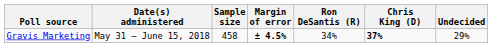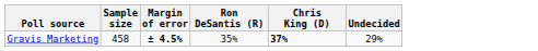 <table class="wikitable">
 <tr valign=bottom>
 <th>Poll source</th>
-<th>Date(s)<br>administered</th>
 <th>Sample<br>size</th>
 <th>Margin<br>of error</th>
 <th style="width:100px;">Ron<br>DeSantis (R)</th>
 <th style="width:100px;">Chris<br>King (D)</th>
 <th>Undecided</th>
 </tr>
 <tr>
 <td><a href='#'>Gravis Marketing</a></td>
-<td align=center>May 31 – June 15, 2018</td>
 <td align=center>458</td>
 <td align=center><strong>± 4.5%</strong></td>
-<td align=center>34%</td>
+<td align=center>35%</td>
 <td><strong>37%</strong></td>
 <td align=center>29%</td>
 </tr>
 </table>
